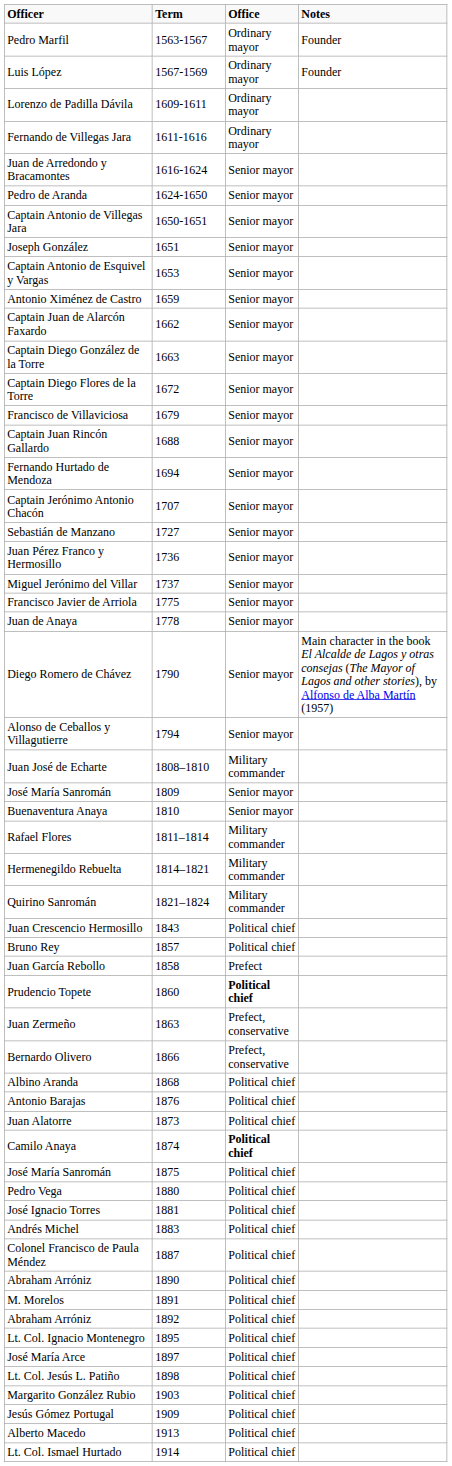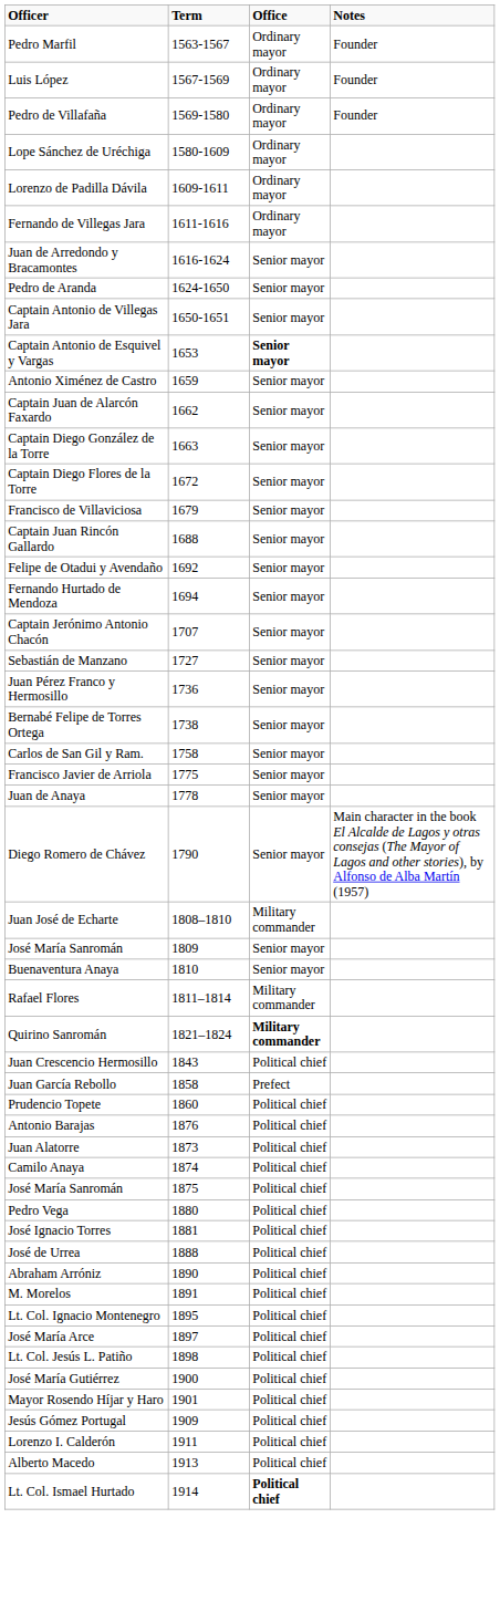 <table class="wikitable mw-collapsible mw-collapsed">
 <tr>
 <td width=190px><strong>Officer</strong></td>
 <td width=90px><strong>Term</strong></td>
 <td width=90x><strong>Office</strong></td>
 <td width=190px><strong>Notes</strong></td>
 </tr>
 <tr style="background:#ffffff">
 <td>Pedro Marfil</td>
 <td>1563-1567</td>
 <td>Ordinary mayor</td>
 <td>Founder</td>
 </tr>
 <tr style="background:#ffffff">
 <td>Luis López</td>
 <td>1567-1569</td>
 <td>Ordinary mayor</td>
 <td>Founder</td>
+</tr>
+<tr style="background:#ffffff">
+<td>Pedro de Villafaña</td>
+<td>1569-1580</td>
+<td>Ordinary mayor</td>
+<td>Founder</td>
+</tr>
+<tr style="background:#ffffff">
+<td>Lope Sánchez de Uréchiga</td>
+<td>1580-1609</td>
+<td>Ordinary mayor</td>
+<td></td>
 </tr>
 <tr style="background:#ffffff">
 <td>Lorenzo de Padilla Dávila</td>
 <td>1609-1611</td>
 <td>Ordinary mayor</td>
 <td></td>
 </tr>
 <tr style="background:#ffffff">
 <td>Fernando de Villegas Jara</td>
 <td>1611-1616</td>
 <td>Ordinary mayor</td>
 <td></td>
 </tr>
 <tr style="background:#ffffff">
 <td>Juan de Arredondo y Bracamontes</td>
 <td>1616-1624</td>
 <td>Senior mayor</td>
 <td></td>
 </tr>
 <tr style="background:#ffffff">
 <td>Pedro de Aranda</td>
 <td>1624-1650</td>
 <td>Senior mayor</td>
 <td></td>
 </tr>
 <tr style="background:#ffffff">
 <td>Captain Antonio de Villegas Jara</td>
 <td>1650-1651</td>
 <td>Senior mayor</td>
 <td></td>
 </tr>
 <tr style="background:#ffffff">
-<td>Joseph González</td>
-<td>1651</td>
-<td>Senior mayor</td>
-<td></td>
-</tr>
-<tr style="background:#ffffff">
 <td>Captain Antonio de Esquivel y Vargas</td>
 <td>1653</td>
-<td>Senior mayor</td>
+<td><strong>Senior mayor</strong></td>
 <td></td>
 </tr>
 <tr style="background:#ffffff">
 <td>Antonio Ximénez de Castro</td>
 <td>1659</td>
 <td>Senior mayor</td>
 <td></td>
 </tr>
 <tr style="background:#ffffff">
 <td>Captain Juan de Alarcón Faxardo</td>
 <td>1662</td>
 <td>Senior mayor</td>
 <td></td>
 </tr>
 <tr style="background:#ffffff">
 <td>Captain Diego González de la Torre</td>
 <td>1663</td>
 <td>Senior mayor</td>
 <td></td>
 </tr>
 <tr style="background:#ffffff">
 <td>Captain Diego Flores de la Torre</td>
 <td>1672</td>
 <td>Senior mayor</td>
 <td></td>
 </tr>
 <tr style="background:#ffffff">
 <td>Francisco de Villaviciosa</td>
 <td>1679</td>
 <td>Senior mayor</td>
 <td></td>
 </tr>
 <tr style="background:#ffffff">
 <td>Captain Juan Rincón Gallardo</td>
 <td>1688</td>
 <td>Senior mayor</td>
 <td></td>
 </tr>
 <tr style="background:#ffffff">
+<td>Felipe de Otadui y Avendaño</td>
+<td>1692</td>
+<td>Senior mayor</td>
+<td></td>
+</tr>
+<tr style="background:#ffffff">
 <td>Fernando Hurtado de Mendoza</td>
 <td>1694</td>
 <td>Senior mayor</td>
 <td></td>
 </tr>
 <tr style="background:#ffffff">
 <td>Captain Jerónimo Antonio Chacón</td>
 <td>1707</td>
 <td>Senior mayor</td>
 <td></td>
 </tr>
 <tr style="background:#ffffff">
 <td>Sebastián de Manzano</td>
 <td>1727</td>
 <td>Senior mayor</td>
 <td></td>
 </tr>
 <tr style="background:#ffffff">
 <td>Juan Pérez Franco y Hermosillo</td>
 <td>1736</td>
 <td>Senior mayor</td>
 <td></td>
 </tr>
 <tr style="background:#ffffff">
-<td>Miguel Jerónimo del Villar</td>
-<td>1737</td>
+<td>Bernabé Felipe de Torres Ortega</td>
+<td>1738</td>
+<td>Senior mayor</td>
+<td></td>
+</tr>
+<tr style="background:#ffffff">
+<td>Carlos de San Gil y Ram.</td>
+<td>1758</td>
 <td>Senior mayor</td>
 <td></td>
 </tr>
 <tr style="background:#ffffff">
 <td>Francisco Javier de Arriola</td>
 <td>1775</td>
 <td>Senior mayor</td>
 <td></td>
 </tr>
 <tr style="background:#ffffff">
 <td>Juan de Anaya</td>
 <td>1778</td>
 <td>Senior mayor</td>
 <td></td>
 </tr>
 <tr style="background:#ffffff">
 <td>Diego Romero de Chávez</td>
 <td>1790</td>
 <td>Senior mayor</td>
 <td>Main character in the book <em>El Alcalde de Lagos y otras consejas</em> (<em>The Mayor of Lagos and other stories</em>), by <a href='#'>Alfonso de Alba Martín</a> (1957)</td>
-</tr>
-<tr style="background:#ffffff">
-<td>Alonso de Ceballos y Villagutierre</td>
-<td>1794</td>
-<td>Senior mayor</td>
-<td></td>
 </tr>
 <tr style="background:#ffffff">
 <td>Juan José de Echarte</td>
 <td>1808–1810</td>
 <td>Military commander</td>
 <td></td>
 </tr>
 <tr style="background:#ffffff">
 <td>José María Sanromán</td>
 <td>1809</td>
 <td>Senior mayor</td>
 <td></td>
 </tr>
 <tr style="background:#ffffff">
 <td>Buenaventura Anaya</td>
 <td>1810</td>
 <td>Senior mayor</td>
 <td></td>
 </tr>
 <tr style="background:#ffffff">
 <td>Rafael Flores</td>
 <td>1811–1814</td>
 <td>Military commander</td>
 <td></td>
 </tr>
 <tr style="background:#ffffff">
-<td>Hermenegildo Rebuelta</td>
-<td>1814–1821</td>
-<td>Military commander</td>
-<td></td>
-</tr>
-<tr style="background:#ffffff">
 <td>Quirino Sanromán</td>
 <td>1821–1824</td>
-<td>Military commander</td>
+<td><strong>Military commander</strong></td>
 <td></td>
 </tr>
 <tr style="background:#ffffff">
 <td>Juan Crescencio Hermosillo</td>
 <td>1843</td>
-<td>Political chief</td>
-<td></td>
-</tr>
-<tr style="background:#ffffff">
-<td>Bruno Rey</td>
-<td>1857</td>
 <td>Political chief</td>
 <td></td>
 </tr>
 <tr style="background:#ffffff">
 <td>Juan García Rebollo</td>
 <td>1858</td>
 <td>Prefect</td>
 <td></td>
 </tr>
 <tr style="background:#ffffff">
 <td>Prudencio Topete</td>
 <td>1860</td>
-<td><strong>Political chief</strong></td>
-<td></td>
-</tr>
-<tr style="background:#ffffff">
-<td>Juan Zermeño</td>
-<td>1863</td>
-<td>Prefect, conservative</td>
-<td></td>
-</tr>
-<tr style="background:#ffffff">
-<td>Bernardo Olivero</td>
-<td>1866</td>
-<td>Prefect, conservative</td>
-<td></td>
-</tr>
-<tr style="background:#ffffff">
-<td>Albino Aranda</td>
-<td>1868</td>
 <td>Political chief</td>
 <td></td>
 </tr>
 <tr style="background:#ffffff">
 <td>Antonio Barajas</td>
 <td>1876</td>
 <td>Political chief</td>
 <td></td>
 </tr>
 <tr style="background:#ffffff">
 <td>Juan Alatorre</td>
 <td>1873</td>
 <td>Political chief</td>
 <td></td>
 </tr>
 <tr style="background:#ffffff">
 <td>Camilo Anaya</td>
 <td>1874</td>
-<td><strong>Political chief</strong></td>
+<td>Political chief</td>
 <td></td>
 </tr>
 <tr style="background:#ffffff">
 <td>José María Sanromán</td>
 <td>1875</td>
 <td>Political chief</td>
 <td></td>
 </tr>
 <tr style="background:#ffffff">
 <td>Pedro Vega</td>
 <td>1880</td>
 <td>Political chief</td>
 <td></td>
 </tr>
 <tr style="background:#ffffff">
 <td>José Ignacio Torres</td>
 <td>1881</td>
 <td>Political chief</td>
 <td></td>
 </tr>
 <tr style="background:#ffffff">
-<td>Andrés Michel</td>
-<td>1883</td>
-<td>Political chief</td>
-<td></td>
-</tr>
-<tr style="background:#ffffff">
-<td>Colonel Francisco de Paula Méndez</td>
-<td>1887</td>
+<td>José de Urrea</td>
+<td>1888</td>
 <td>Political chief</td>
 <td></td>
 </tr>
 <tr style="background:#ffffff">
 <td>Abraham Arróniz</td>
 <td>1890</td>
 <td>Political chief</td>
 <td></td>
 </tr>
 <tr style="background:#ffffff">
 <td>M. Morelos</td>
 <td>1891</td>
-<td>Political chief</td>
-<td></td>
-</tr>
-<tr style="background:#ffffff">
-<td>Abraham Arróniz</td>
-<td>1892</td>
 <td>Political chief</td>
 <td></td>
 </tr>
 <tr style="background:#ffffff">
 <td>Lt. Col. Ignacio Montenegro</td>
 <td>1895</td>
 <td>Political chief</td>
 <td></td>
 </tr>
 <tr style="background:#ffffff">
 <td>José María Arce</td>
 <td>1897</td>
 <td>Political chief</td>
 <td></td>
 </tr>
 <tr style="background:#ffffff">
 <td>Lt. Col. Jesús L. Patiño</td>
 <td>1898</td>
 <td>Political chief</td>
 <td></td>
 </tr>
 <tr style="background:#ffffff">
-<td>Margarito González Rubio</td>
-<td>1903</td>
+<td>José María Gutiérrez</td>
+<td>1900</td>
+<td>Political chief</td>
+<td></td>
+</tr>
+<tr style="background:#ffffff">
+<td>Mayor Rosendo Híjar y Haro</td>
+<td>1901</td>
 <td>Political chief</td>
 <td></td>
 </tr>
 <tr style="background:#ffffff">
 <td>Jesús Gómez Portugal</td>
 <td>1909</td>
+<td>Political chief</td>
+<td></td>
+</tr>
+<tr style="background:#ffffff">
+<td>Lorenzo I. Calderón</td>
+<td>1911</td>
 <td>Political chief</td>
 <td></td>
 </tr>
 <tr style="background:#ffffff">
 <td>Alberto Macedo</td>
 <td>1913</td>
 <td>Political chief</td>
 <td></td>
 </tr>
 <tr style="background:#ffffff">
 <td>Lt. Col. Ismael Hurtado</td>
 <td>1914</td>
-<td>Political chief</td>
+<td><strong>Political chief</strong></td>
 <td></td>
 </tr>
 </table>
